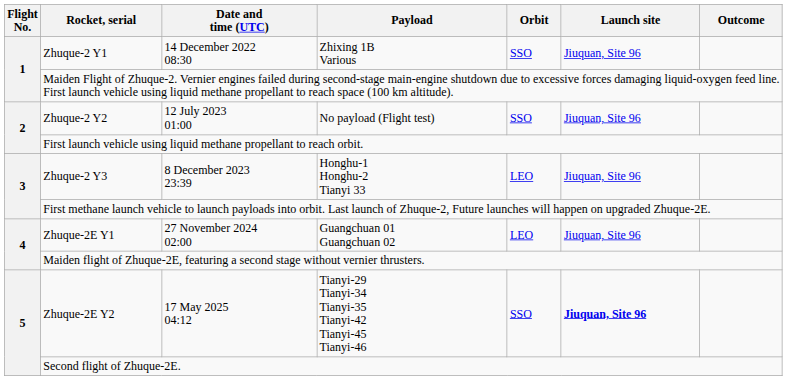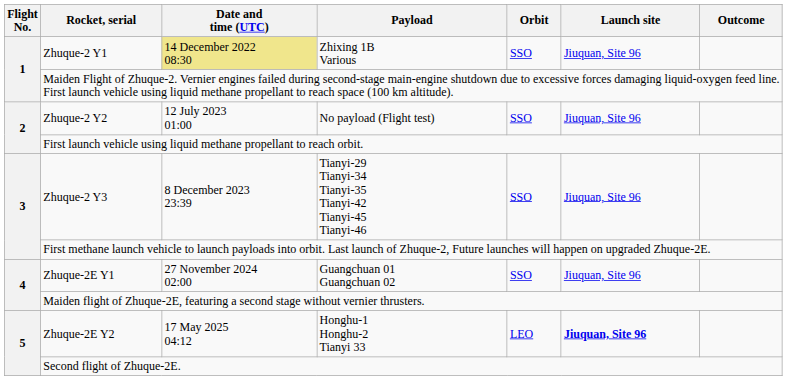 <table class="wikitable plainrowheaders sticky-header">
 <tr>
 <th>Flight<br>No.</th>
 <th>Rocket, serial</th>
 <th scope="col">Date and<br>time (<a href='#'>UTC</a>)</th>
 <th scope="col">Payload</th>
 <th scope="col">Orbit</th>
 <th scope="col">Launch site</th>
 <th scope="col">Outcome</th>
 </tr>
 <tr>
 <th rowspan=2>1</th>
 <td>Zhuque-2 Y1</td>
-<td>14 December 2022<br>08:30</td>
+<td style="background: khaki;">14 December 2022<br>08:30</td>
 <td>Zhixing 1B<br>Various</td>
 <td><a href='#'>SSO</a></td>
 <td><a href='#'>Jiuquan, Site 96</a></td>
 <td></td>
 </tr>
 <tr>
 <td colspan=6>Maiden Flight of Zhuque-2. Vernier engines failed during second-stage main-engine shutdown due to excessive forces damaging liquid-oxygen feed line.<br>First launch vehicle using liquid methane propellant to reach space (100 km altitude).</td>
 </tr>
 <tr>
 <th rowspan=2>2</th>
 <td>Zhuque-2 Y2</td>
 <td>12 July 2023<br>01:00</td>
 <td>No payload (Flight test)</td>
 <td><a href='#'>SSO</a></td>
 <td><a href='#'>Jiuquan, Site 96</a></td>
 <td></td>
 </tr>
 <tr>
 <td colspan=6>First launch vehicle using liquid methane propellant to reach orbit.</td>
 </tr>
 <tr>
 <th rowspan=2>3</th>
 <td>Zhuque-2 Y3</td>
 <td>8 December 2023<br>23:39</td>
-<td>Honghu-1<br>Honghu-2<br>Tianyi 33</td>
-<td><a href='#'>LEO</a></td>
+<td>Tianyi-29<br>Tianyi-34<br>Tianyi-35<br>Tianyi-42<br>Tianyi-45<br>Tianyi-46</td>
+<td><a href='#'>SSO</a></td>
 <td><a href='#'>Jiuquan, Site 96</a></td>
 <td></td>
 </tr>
 <tr>
 <td colspan=6>First methane launch vehicle to launch payloads into orbit. Last launch of Zhuque-2, Future launches will happen on upgraded Zhuque-2E.</td>
 </tr>
 <tr>
 <th rowspan=2>4</th>
 <td>Zhuque-2E Y1</td>
 <td>27 November 2024<br>02:00</td>
 <td>Guangchuan 01<br>Guangchuan 02</td>
-<td><a href='#'>LEO</a></td>
+<td><a href='#'>SSO</a></td>
 <td><a href='#'>Jiuquan, Site 96</a></td>
 <td></td>
 </tr>
 <tr>
 <td colspan=6>Maiden flight of Zhuque-2E, featuring a second stage without vernier thrusters.</td>
 </tr>
 <tr>
 <th rowspan=2>5</th>
 <td>Zhuque-2E Y2</td>
 <td>17 May 2025<br>04:12</td>
-<td>Tianyi-29<br>Tianyi-34<br>Tianyi-35<br>Tianyi-42<br>Tianyi-45<br>Tianyi-46</td>
-<td><a href='#'>SSO</a></td>
+<td>Honghu-1<br>Honghu-2<br>Tianyi 33</td>
+<td><a href='#'>LEO</a></td>
 <td><strong><a href='#'>Jiuquan, Site 96</a></strong></td>
 <td></td>
 </tr>
 <tr>
 <td colspan=6>Second flight of Zhuque-2E.</td>
 </tr>
 </table>
